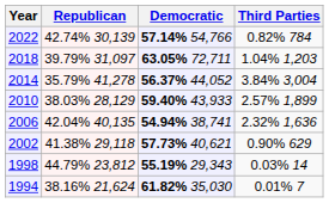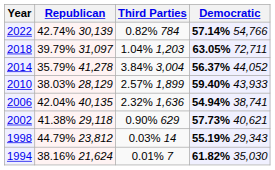 <table class="wikitable sortable mw-collapsible mw-collapsed" align="center" style="font-size: 95%;">
 <tr>
 <th>Year</th>
 <th><a href='#'>Republican</a></th>
+<th><a href='#'>Third Parties</a></th>
 <th><a href='#'>Democratic</a></th>
-<th><a href='#'>Third Parties</a></th>
 </tr>
 <tr>
 <td align="center" bgcolor="#f0f0ff"><a href='#'>2022</a></td>
 <td align="center" bgcolor="#fff3f3">42.74% <em>30,139</em></td>
+<td align="center">0.82% <em>784</em></td>
 <td align="center" bgcolor="#f0f0ff"><strong>57.14%</strong> <em>54,766</em></td>
-<td align="center">0.82% <em>784</em></td>
 </tr>
 <tr>
 <td align="center" bgcolor="#f0f0ff"><a href='#'>2018</a></td>
 <td align="center" bgcolor="#fff3f3">39.79% <em>31,097</em></td>
+<td align="center">1.04% <em>1,203</em></td>
 <td align="center" bgcolor="#f0f0ff"><strong>63.05%</strong> <em>72,711</em></td>
-<td align="center">1.04% <em>1,203</em></td>
 </tr>
 <tr>
 <td align="center" bgcolor="#f0f0ff"><a href='#'>2014</a></td>
 <td align="center" bgcolor="#fff3f3">35.79% <em>41,278</em></td>
+<td align="center">3.84% <em>3,004</em></td>
 <td align="center" bgcolor="#f0f0ff"><strong>56.37%</strong> <em>44,052</em></td>
-<td align="center">3.84% <em>3,004</em></td>
 </tr>
 <tr>
 <td align="center" bgcolor="#f0f0ff"><a href='#'>2010</a></td>
 <td align="center" bgcolor="#fff3f3">38.03% <em>28,129</em></td>
+<td align="center">2.57% <em>1,899</em></td>
 <td align="center" bgcolor="#f0f0ff"><strong>59.40%</strong> <em>43,933</em></td>
-<td align="center">2.57% <em>1,899</em></td>
 </tr>
 <tr>
 <td align="center" bgcolor="#f0f0ff"><a href='#'>2006</a></td>
 <td align="center" bgcolor="#fff3f3">42.04% <em>40,135</em></td>
+<td align="center">2.32% <em>1,636</em></td>
 <td align="center" bgcolor="#f0f0ff"><strong>54.94%</strong> <em>38,741</em></td>
-<td align="center">2.32% <em>1,636</em></td>
 </tr>
 <tr>
 <td align="center" bgcolor="#f0f0ff"><a href='#'>2002</a></td>
 <td align="center" bgcolor="#fff3f3">41.38% <em>29,118</em></td>
+<td align="center">0.90% <em>629</em></td>
 <td align="center" bgcolor="#f0f0ff"><strong>57.73%</strong> <em>40,621</em></td>
-<td align="center">0.90% <em>629</em></td>
 </tr>
 <tr>
 <td align="center" bgcolor="#f0f0ff"><a href='#'>1998</a></td>
 <td align="center" bgcolor="#fff3f3">44.79% <em>23,812</em></td>
+<td align="center">0.03% <em>14</em></td>
 <td align="center" bgcolor="#f0f0ff"><strong>55.19%</strong> <em>29,343</em></td>
-<td align="center">0.03% <em>14</em></td>
 </tr>
 <tr>
 <td align="center" bgcolor="#f0f0ff"><a href='#'>1994</a></td>
 <td align="center" bgcolor="#fff3f3">38.16% <em>21,624</em></td>
+<td align="center">0.01% <em>7</em></td>
 <td align="center" bgcolor="#f0f0ff"><strong>61.82%</strong> <em>35,030</em></td>
-<td align="center">0.01% <em>7</em></td>
 </tr>
 </table>
